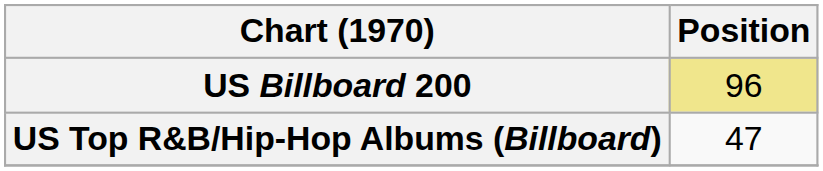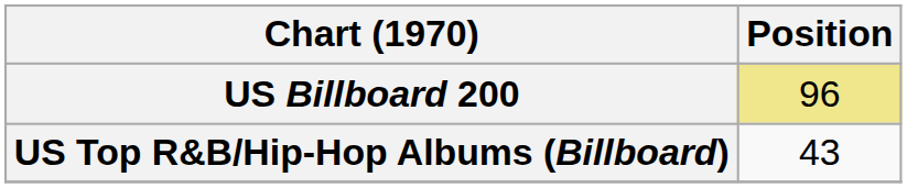 <table class="wikitable sortable plainrowheaders" style="text-align:center;">
 <tr>
 <th scope="col">Chart (1970)</th>
 <th scope="col">Position</th>
 </tr>
 <tr>
 <th scope="row">US <em>Billboard</em> 200</th>
 <td style="background: khaki;">96</td>
 </tr>
 <tr>
 <th scope="row">US Top R&B/Hip-Hop Albums (<em>Billboard</em>)</th>
-<td>47</td>
+<td>43</td>
 </tr>
 <tr>
 </tr>
 </table>
